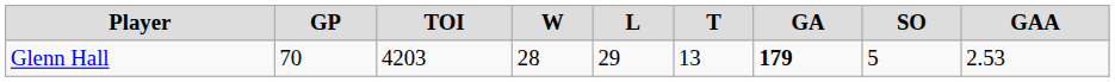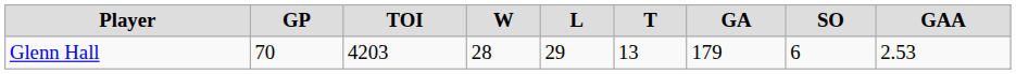 <table class="wikitable" width="50%">
 <tr align="center"  bgcolor="#dddddd">
 <td><strong>Player</strong></td>
 <td><strong>GP</strong></td>
 <td><strong>TOI</strong></td>
 <td><strong>W</strong></td>
 <td><strong>L</strong></td>
 <td><strong>T</strong></td>
 <td><strong>GA</strong></td>
 <td><strong>SO</strong></td>
 <td><strong>GAA</strong></td>
 </tr>
 <tr>
 <td><a href='#'>Glenn Hall</a></td>
 <td>70</td>
 <td>4203</td>
 <td>28</td>
 <td>29</td>
 <td>13</td>
-<td><strong>179</strong></td>
-<td>5</td>
+<td>179</td>
+<td>6</td>
 <td>2.53</td>
 </tr>
 </table>
